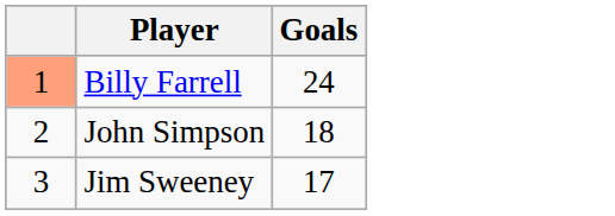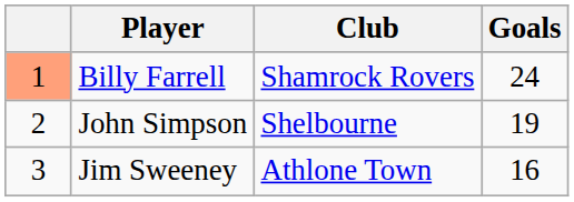 <table class="wikitable" border="1">
 <tr>
 <th width="28"></th>
 <th>Player</th>
+<th>Club</th>
 <th>Goals</th>
 </tr>
 <tr>
 <td align=center style="background: lightsalmon;">1</td>
 <td><a href='#'>Billy Farrell</a></td>
+<td><a href='#'>Shamrock Rovers</a></td>
 <td align=center>24</td>
 </tr>
 <tr>
 <td align=center>2</td>
 <td>John Simpson</td>
-<td align=center>18</td>
+<td><a href='#'>Shelbourne</a></td>
+<td align=center>19</td>
 </tr>
 <tr>
 <td align=center>3</td>
 <td>Jim Sweeney</td>
-<td align=center>17</td>
+<td><a href='#'>Athlone Town</a></td>
+<td align=center>16</td>
 </tr>
 </table>
